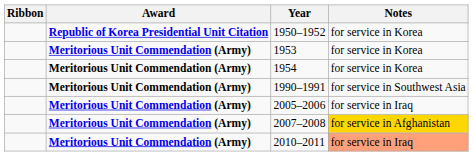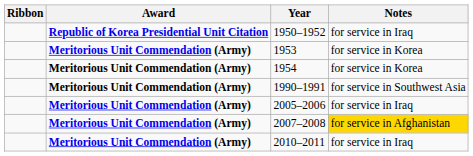 <table class="wikitable" style="float:left;">
 <tr style="background:#efefef;">
 <th>Ribbon</th>
 <th>Award</th>
 <th>Year</th>
 <th>Notes</th>
 </tr>
 <tr>
 <td></td>
 <td><strong><a href='#'>Republic of Korea Presidential Unit Citation</a></strong></td>
 <td>1950–1952</td>
-<td>for service in Korea</td>
+<td>for service in Iraq</td>
 </tr>
 <tr>
 <td></td>
 <td><strong><a href='#'>Meritorious Unit Commendation</a> (Army)</strong></td>
 <td>1953</td>
 <td>for service in Korea</td>
 </tr>
 <tr>
 <td></td>
 <td><strong>Meritorious Unit Commendation (Army)</strong></td>
 <td>1954</td>
 <td>for service in Korea</td>
 </tr>
 <tr>
 <td></td>
 <td><strong>Meritorious Unit Commendation (Army)</strong></td>
 <td>1990–1991</td>
 <td>for service in Southwest Asia</td>
 </tr>
 <tr>
 <td></td>
 <td><strong><a href='#'>Meritorious Unit Commendation</a> (Army)</strong></td>
 <td>2005–2006</td>
 <td>for service in Iraq</td>
 </tr>
 <tr>
 <td></td>
 <td><strong><a href='#'>Meritorious Unit Commendation</a> (Army)</strong></td>
 <td>2007–2008</td>
 <td style="background: gold;">for service in Afghanistan</td>
 </tr>
 <tr>
 <td></td>
 <td><strong><a href='#'>Meritorious Unit Commendation</a> (Army)</strong></td>
 <td>2010–2011</td>
-<td style="background: lightsalmon;">for service in Iraq</td>
+<td>for service in Iraq</td>
 </tr>
 </table>
